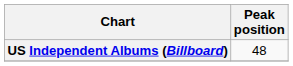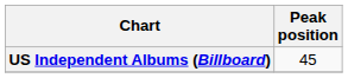 <table class="wikitable plainrowheaders sortable" style="text-align:center;" border="1">
 <tr>
 <th scope="col">Chart</th>
 <th scope="col">Peak<br>position</th>
 </tr>
 <tr>
 <th scope="row">US <a href='#'>Independent Albums</a> (<em><a href='#'>Billboard</a></em>)</th>
-<td>48</td>
+<td>45</td>
 </tr>
 <tr>
 </tr>
 </table>
